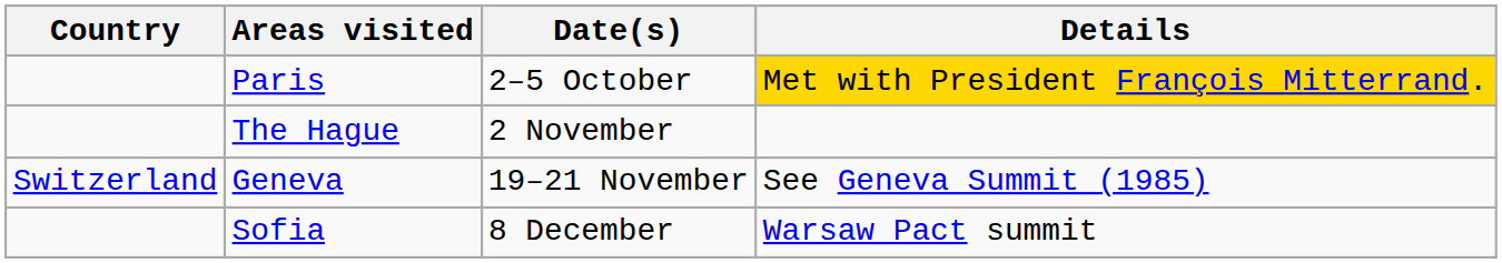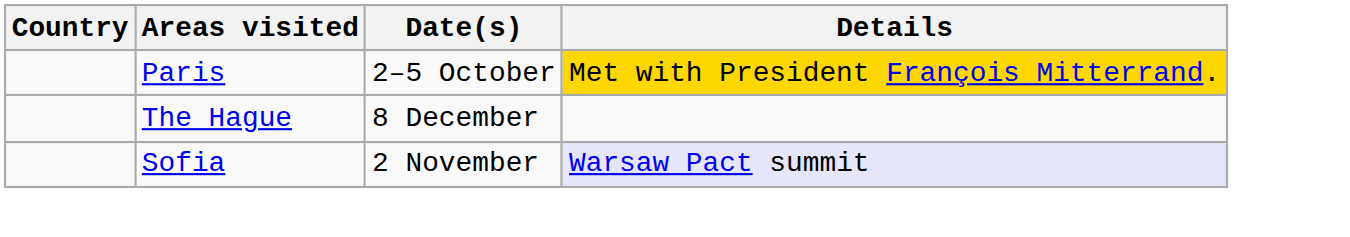 <table class="wikitable sortable outercollapse">
 <tr>
 <th scope=col>Country</th>
 <th scope=col>Areas visited</th>
 <th scope=col>Date(s)</th>
 <th scope=col class="unsortable">Details</th>
 </tr>
 <tr>
 <td></td>
 <td><a href='#'>Paris</a></td>
 <td>2–5 October</td>
 <td style="background: gold;">Met with President <a href='#'>François Mitterrand</a>.</td>
 </tr>
 <tr>
 <td></td>
 <td><a href='#'>The Hague</a></td>
-<td>2 November</td>
+<td>8 December</td>
 <td></td>
-</tr>
-<tr>
-<td> <a href='#'>Switzerland</a></td>
-<td><a href='#'>Geneva</a></td>
-<td>19–21 November</td>
-<td>See <a href='#'>Geneva Summit (1985)</a></td>
 </tr>
 <tr>
 <td></td>
 <td><a href='#'>Sofia</a></td>
-<td>8 December</td>
-<td><a href='#'>Warsaw Pact</a> summit</td>
+<td>2 November</td>
+<td style="background: lavender;"><a href='#'>Warsaw Pact</a> summit</td>
 </tr>
 </table>
